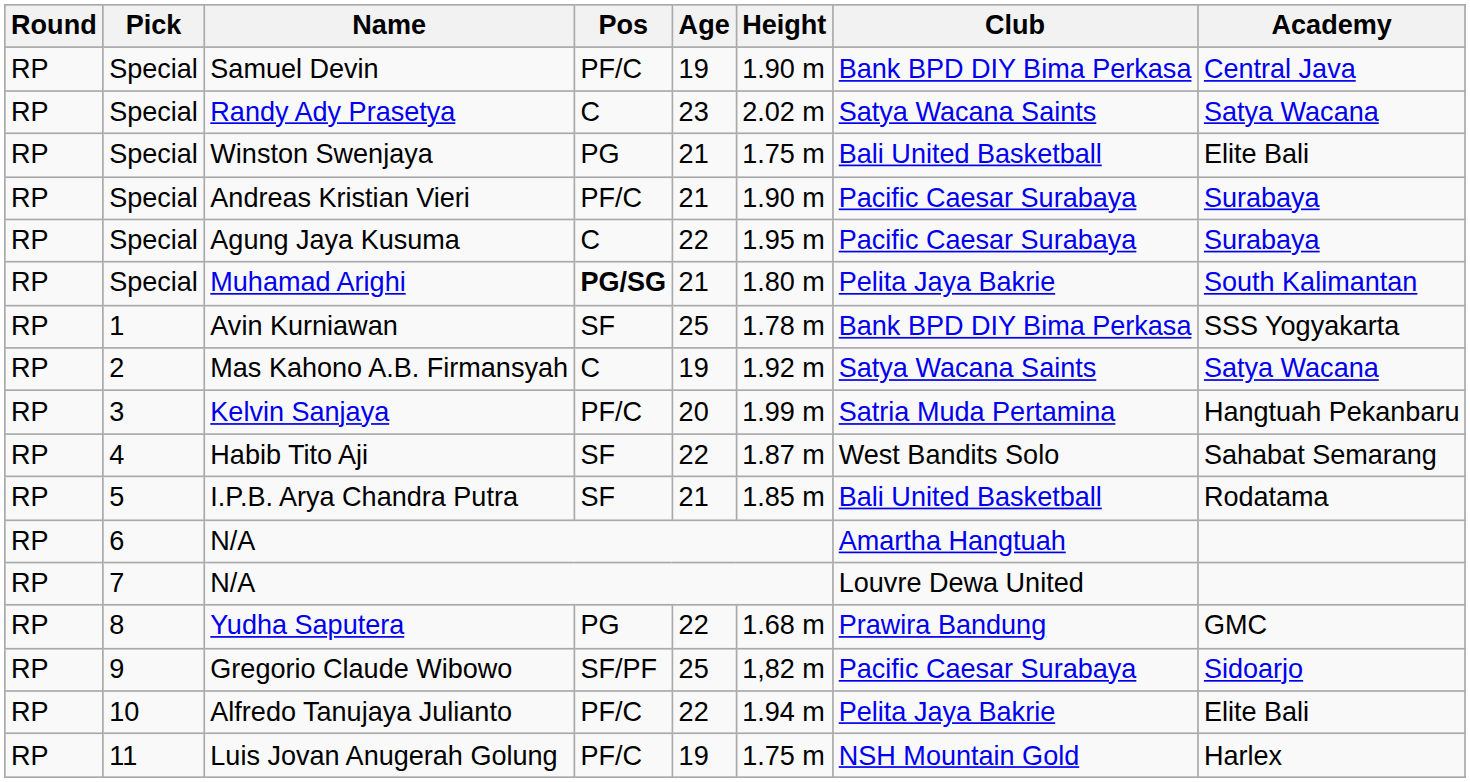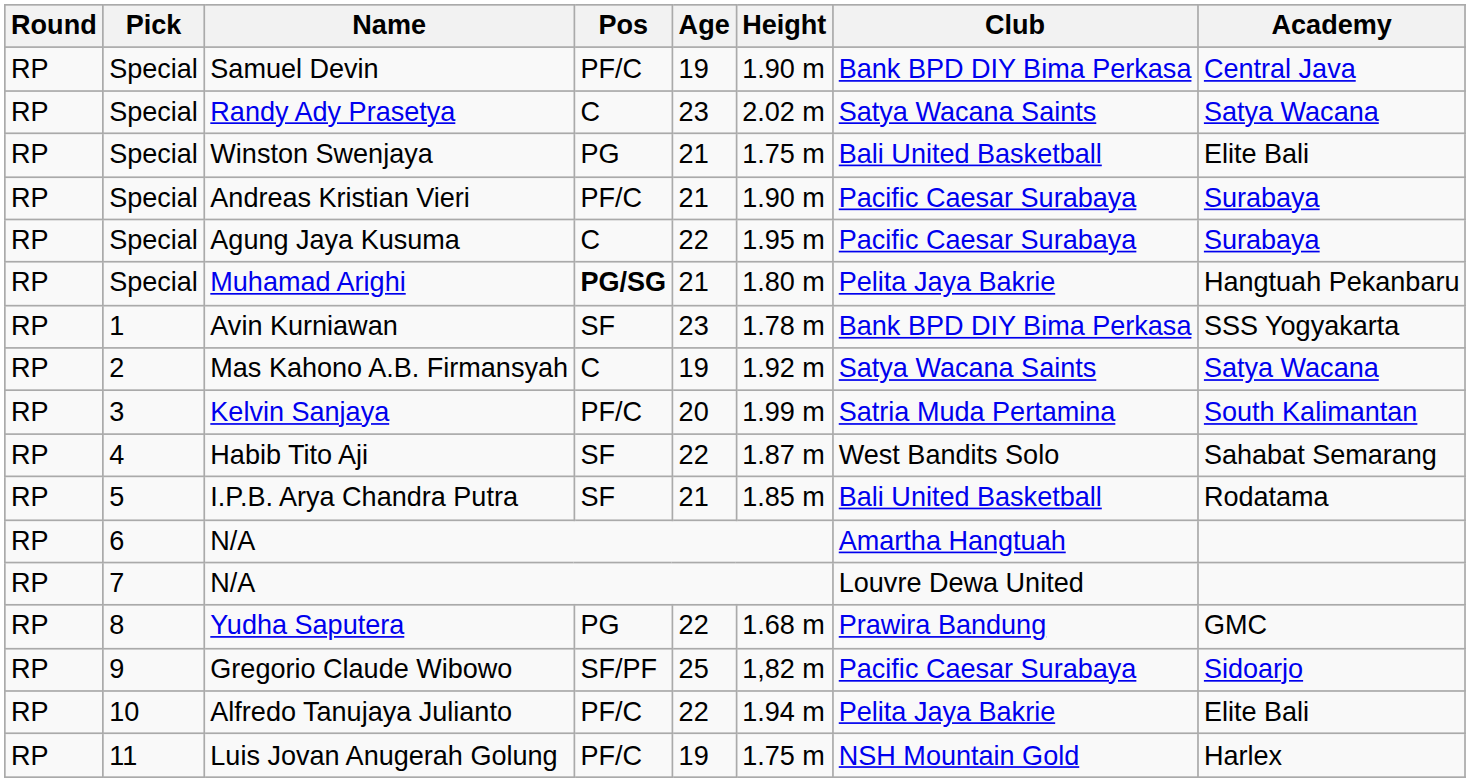 <table class="wikitable sortable">
 <tr>
 <th>Round</th>
 <th>Pick</th>
 <th>Name</th>
 <th>Pos</th>
 <th>Age</th>
 <th>Height</th>
 <th>Club</th>
 <th>Academy</th>
 </tr>
 <tr>
 <td>RP</td>
 <td>Special</td>
 <td>Samuel Devin</td>
 <td>PF/C</td>
 <td>19</td>
 <td>1.90 m</td>
 <td><a href='#'>Bank BPD DIY Bima Perkasa</a></td>
 <td> <a href='#'>Central Java</a></td>
 </tr>
 <tr>
 <td>RP</td>
 <td>Special</td>
 <td><a href='#'>Randy Ady Prasetya</a></td>
 <td>C</td>
 <td>23</td>
 <td>2.02 m</td>
 <td><a href='#'>Satya Wacana Saints</a></td>
 <td> <a href='#'>Satya Wacana</a></td>
 </tr>
 <tr>
 <td>RP</td>
 <td>Special</td>
 <td>Winston Swenjaya</td>
 <td>PG</td>
 <td>21</td>
 <td>1.75 m</td>
 <td><a href='#'>Bali United Basketball</a></td>
 <td> Elite Bali</td>
 </tr>
 <tr>
 <td>RP</td>
 <td>Special</td>
 <td>Andreas Kristian Vieri</td>
 <td>PF/C</td>
 <td>21</td>
 <td>1.90 m</td>
 <td><a href='#'>Pacific Caesar Surabaya</a></td>
 <td> <a href='#'>Surabaya</a></td>
 </tr>
 <tr>
 <td>RP</td>
 <td>Special</td>
 <td>Agung Jaya Kusuma</td>
 <td>C</td>
 <td>22</td>
 <td>1.95 m</td>
 <td><a href='#'>Pacific Caesar Surabaya</a></td>
 <td> <a href='#'>Surabaya</a></td>
 </tr>
 <tr>
 <td>RP</td>
 <td>Special</td>
 <td><a href='#'>Muhamad Arighi</a></td>
 <td><strong>PG/SG</strong></td>
 <td>21</td>
 <td>1.80 m</td>
 <td><a href='#'>Pelita Jaya Bakrie</a></td>
-<td> <a href='#'>South Kalimantan</a></td>
+<td> Hangtuah Pekanbaru</td>
 </tr>
 <tr>
 <td>RP</td>
 <td>1</td>
 <td>Avin Kurniawan</td>
 <td>SF</td>
-<td>25</td>
+<td>23</td>
 <td>1.78 m</td>
 <td><a href='#'>Bank BPD DIY Bima Perkasa</a></td>
 <td> SSS Yogyakarta</td>
 </tr>
 <tr>
 <td>RP</td>
 <td>2</td>
 <td>Mas Kahono A.B. Firmansyah</td>
 <td>C</td>
 <td>19</td>
 <td>1.92 m</td>
 <td><a href='#'>Satya Wacana Saints</a></td>
 <td> <a href='#'>Satya Wacana</a></td>
 </tr>
 <tr>
 <td>RP</td>
 <td>3</td>
 <td><a href='#'>Kelvin Sanjaya</a></td>
 <td>PF/C</td>
 <td>20</td>
 <td>1.99 m</td>
 <td><a href='#'>Satria Muda Pertamina</a></td>
-<td> Hangtuah Pekanbaru</td>
+<td> <a href='#'>South Kalimantan</a></td>
 </tr>
 <tr>
 <td>RP</td>
 <td>4</td>
 <td>Habib Tito Aji</td>
 <td>SF</td>
 <td>22</td>
 <td>1.87 m</td>
 <td>West Bandits Solo</td>
 <td> Sahabat Semarang</td>
 </tr>
 <tr>
 <td>RP</td>
 <td>5</td>
 <td>I.P.B. Arya Chandra Putra</td>
 <td>SF</td>
 <td>21</td>
 <td>1.85 m</td>
 <td><a href='#'>Bali United Basketball</a></td>
 <td> Rodatama</td>
 </tr>
 <tr>
 <td>RP</td>
 <td>6</td>
 <td colspan="4">N/A</td>
 <td><a href='#'>Amartha Hangtuah</a></td>
 <td></td>
 </tr>
 <tr>
 <td>RP</td>
 <td>7</td>
 <td colspan="4">N/A</td>
 <td>Louvre Dewa United</td>
 <td></td>
 </tr>
 <tr>
 <td>RP</td>
 <td>8</td>
 <td><a href='#'>Yudha Saputera</a></td>
 <td>PG</td>
 <td>22</td>
 <td>1.68 m</td>
 <td><a href='#'>Prawira Bandung</a></td>
 <td> GMC</td>
 </tr>
 <tr>
 <td>RP</td>
 <td>9</td>
 <td>Gregorio Claude Wibowo</td>
 <td>SF/PF</td>
 <td>25</td>
 <td>1,82 m</td>
 <td><a href='#'>Pacific Caesar Surabaya</a></td>
 <td> <a href='#'>Sidoarjo</a></td>
 </tr>
 <tr>
 <td>RP</td>
 <td>10</td>
 <td>Alfredo Tanujaya Julianto</td>
 <td>PF/C</td>
 <td>22</td>
 <td>1.94 m</td>
 <td><a href='#'>Pelita Jaya Bakrie</a></td>
 <td> Elite Bali</td>
 </tr>
 <tr>
 <td>RP</td>
 <td>11</td>
 <td>Luis Jovan Anugerah Golung</td>
 <td>PF/C</td>
 <td>19</td>
 <td>1.75 m</td>
 <td><a href='#'>NSH Mountain Gold</a></td>
 <td> Harlex</td>
 </tr>
 </table>
